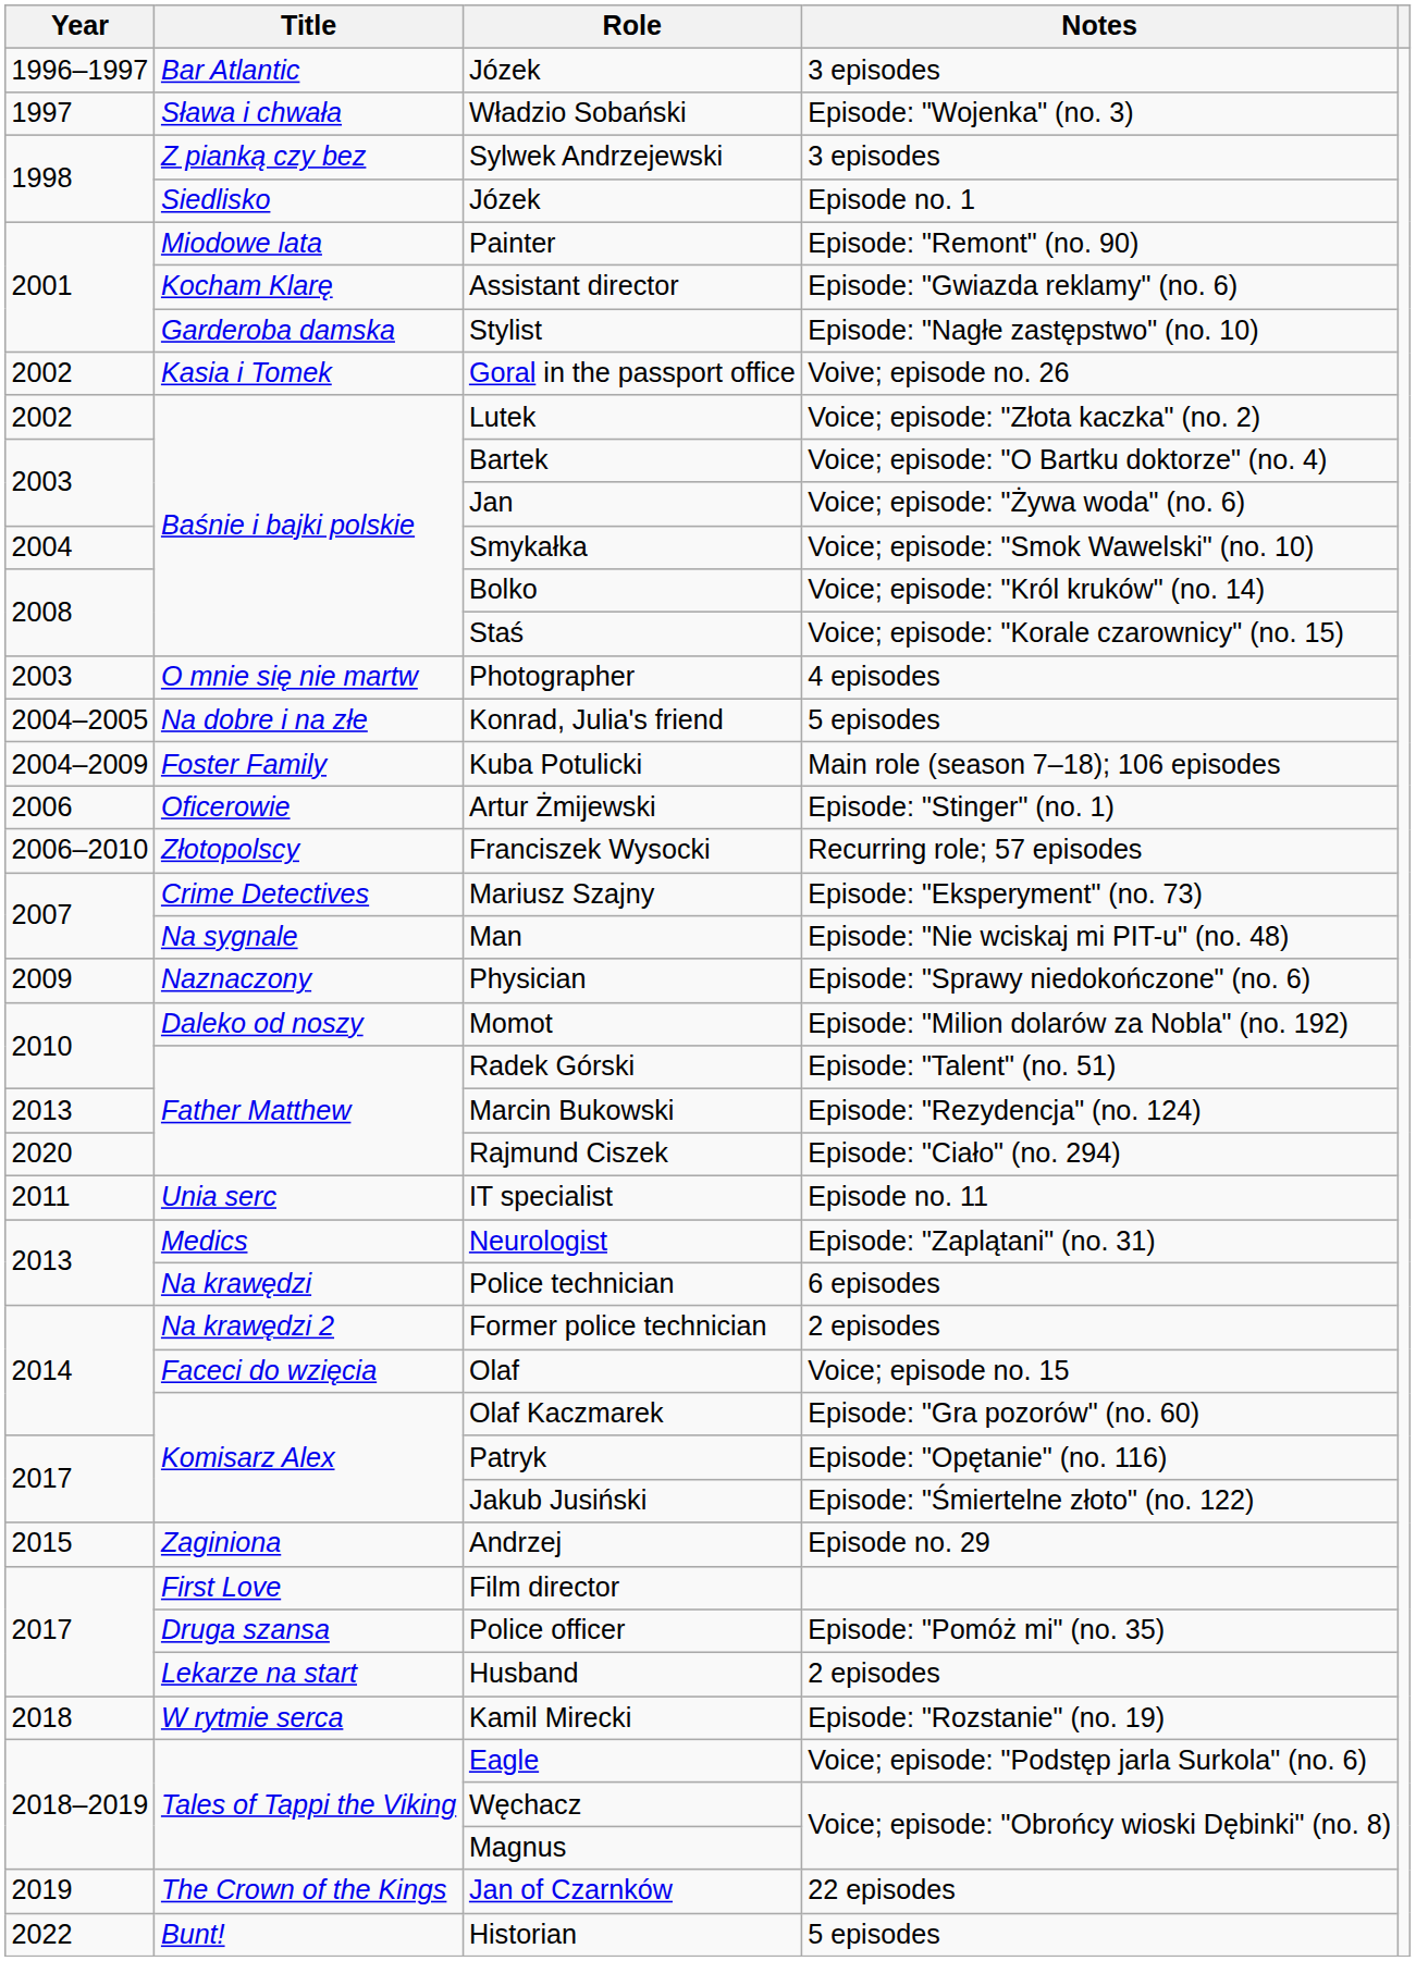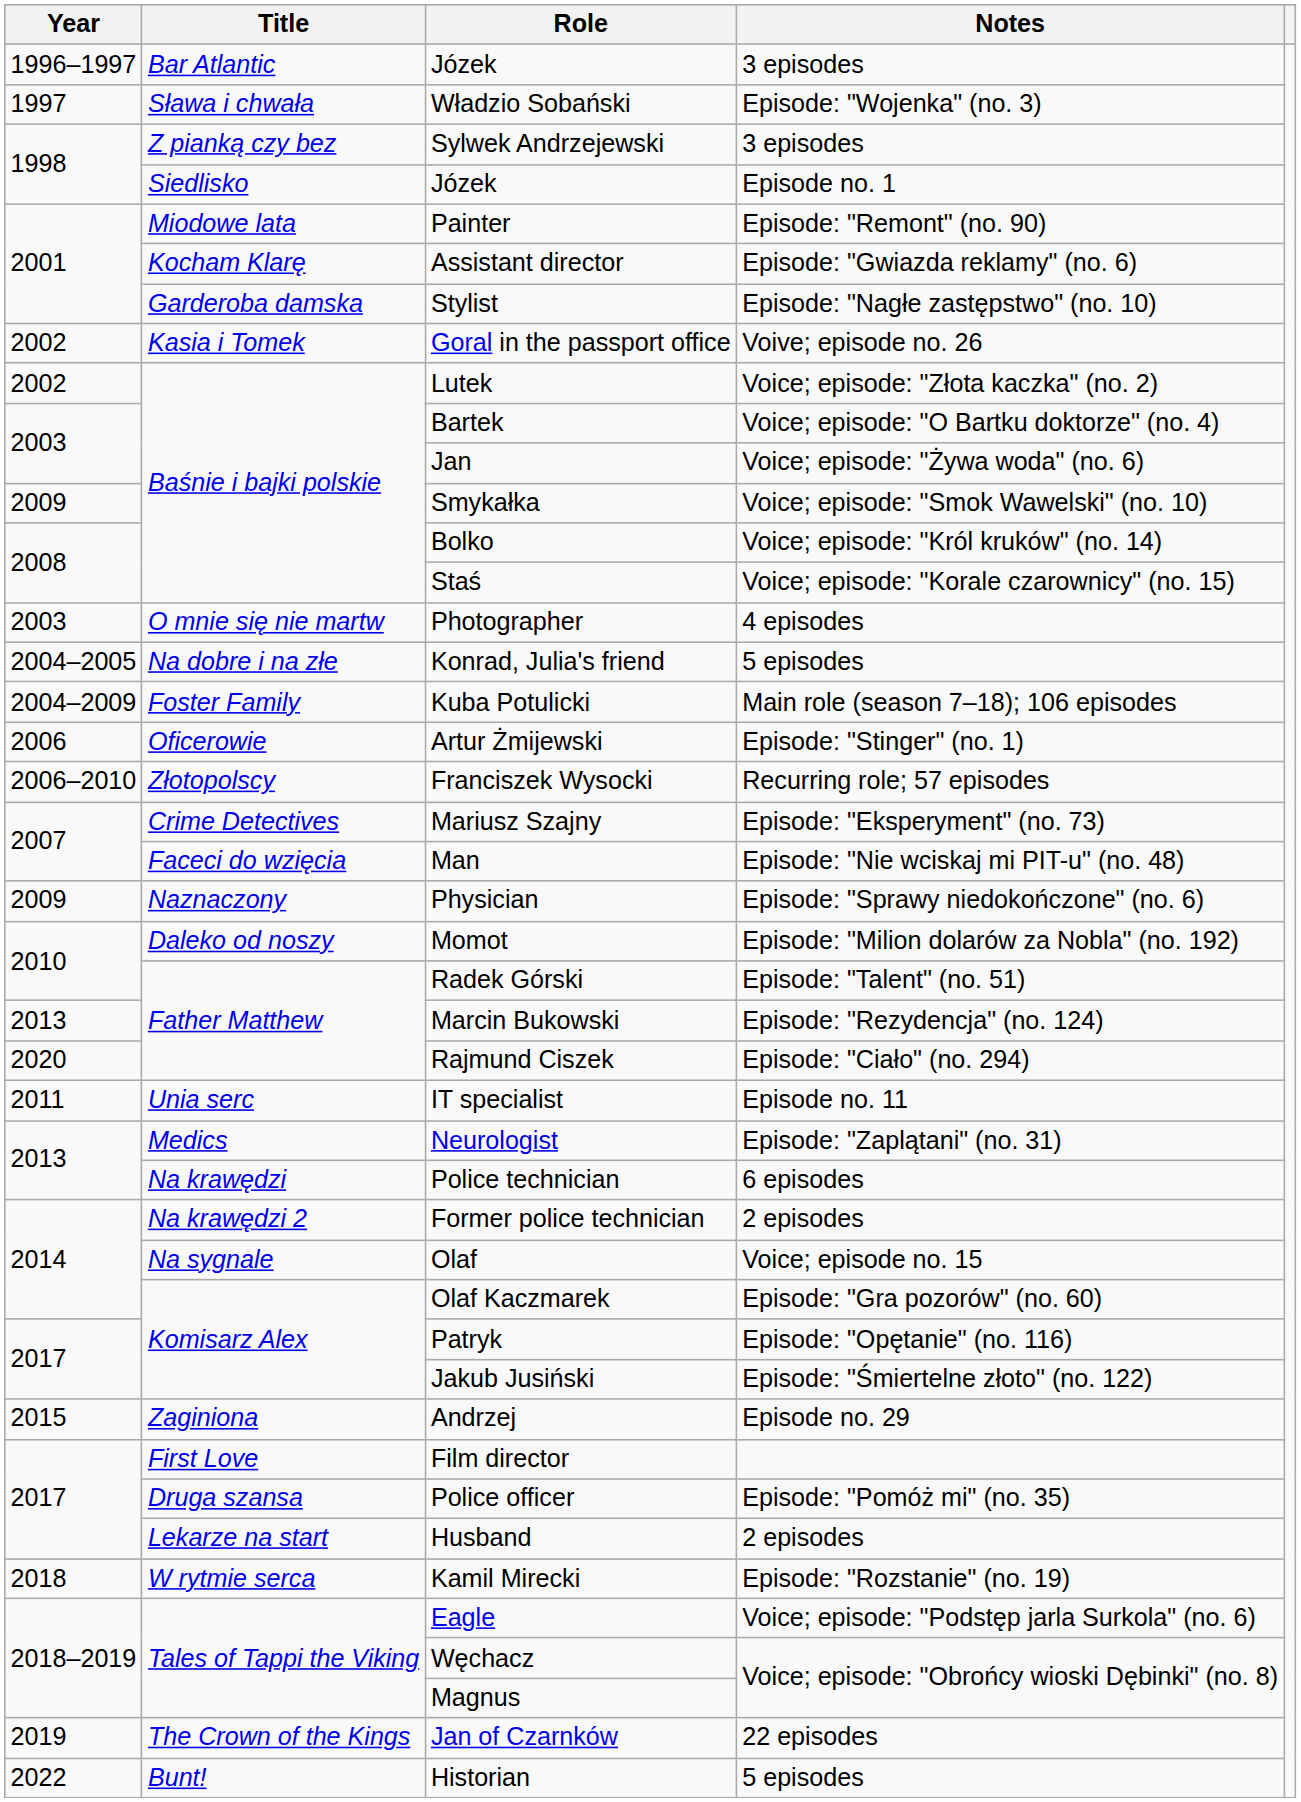 <table class="wikitable plainrowheaders sortable">
 <tr>
 <th scope="col">Year</th>
 <th scope="col">Title</th>
 <th scope="col">Role</th>
 <th scope="col" class="unsortable">Notes</th>
 <th scope="col" class="unsortable"></th>
 </tr>
 <tr>
 <td>1996–1997</td>
 <td><em><a href='#'>Bar Atlantic</a></em></td>
 <td>Józek</td>
 <td>3 episodes</td>
 <td rowspan=100></td>
 </tr>
 <tr>
 <td>1997</td>
 <td><em><a href='#'>Sława i chwała</a></em></td>
 <td>Władzio Sobański</td>
 <td>Episode: "Wojenka" (no. 3)</td>
 </tr>
 <tr>
 <td rowspan=2>1998</td>
 <td><em><a href='#'>Z pianką czy bez</a></em></td>
 <td>Sylwek Andrzejewski</td>
 <td>3 episodes</td>
 </tr>
 <tr>
 <td><em><a href='#'>Siedlisko</a></em></td>
 <td>Józek</td>
 <td>Episode no. 1</td>
 </tr>
 <tr>
 <td rowspan=3>2001</td>
 <td><em><a href='#'>Miodowe lata</a></em></td>
 <td>Painter</td>
 <td>Episode: "Remont" (no. 90)</td>
 </tr>
 <tr>
 <td><em><a href='#'>Kocham Klarę</a></em></td>
 <td>Assistant director</td>
 <td>Episode: "Gwiazda reklamy" (no. 6)</td>
 </tr>
 <tr>
 <td><em><a href='#'>Garderoba damska</a></em></td>
 <td>Stylist</td>
 <td>Episode: "Nagłe zastępstwo" (no. 10)</td>
 </tr>
 <tr>
 <td>2002</td>
 <td><em><a href='#'>Kasia i Tomek</a></em></td>
 <td><a href='#'>Goral</a> in the passport office</td>
 <td>Voive; episode no. 26</td>
 </tr>
 <tr>
 <td>2002</td>
 <td rowspan=6><em><a href='#'>Baśnie i bajki polskie</a></em></td>
 <td>Lutek</td>
 <td>Voice; episode: "Złota kaczka" (no. 2)</td>
 </tr>
 <tr>
 <td rowspan=2>2003</td>
 <td>Bartek</td>
 <td>Voice; episode: "O Bartku doktorze" (no. 4)</td>
 </tr>
 <tr>
 <td>Jan</td>
 <td>Voice; episode: "Żywa woda" (no. 6)</td>
 </tr>
 <tr>
-<td>2004</td>
+<td>2009</td>
 <td>Smykałka</td>
 <td>Voice; episode: "Smok Wawelski" (no. 10)</td>
 </tr>
 <tr>
 <td rowspan=2>2008</td>
 <td>Bolko</td>
 <td>Voice; episode: "Król kruków" (no. 14)</td>
 </tr>
 <tr>
 <td>Staś</td>
 <td>Voice; episode: "Korale czarownicy" (no. 15)</td>
 </tr>
 <tr>
 <td>2003</td>
 <td><em><a href='#'>O mnie się nie martw</a></em></td>
 <td>Photographer</td>
 <td>4 episodes</td>
 </tr>
 <tr>
 <td>2004–2005</td>
 <td><em><a href='#'>Na dobre i na złe</a></em></td>
 <td>Konrad, Julia's friend</td>
 <td>5 episodes</td>
 </tr>
 <tr>
 <td>2004–2009</td>
 <td><em><a href='#'>Foster Family</a></em></td>
 <td>Kuba Potulicki</td>
 <td>Main role (season 7–18); 106 episodes</td>
 </tr>
 <tr>
 <td>2006</td>
 <td><em><a href='#'>Oficerowie</a></em></td>
 <td>Artur Żmijewski</td>
 <td>Episode: "Stinger" (no. 1)</td>
 </tr>
 <tr>
 <td>2006–2010</td>
 <td><em><a href='#'>Złotopolscy</a></em></td>
 <td>Franciszek Wysocki</td>
 <td>Recurring role; 57 episodes</td>
 </tr>
 <tr>
 <td rowspan=2>2007</td>
 <td><em><a href='#'>Crime Detectives</a></em></td>
 <td>Mariusz Szajny</td>
 <td>Episode: "Eksperyment" (no. 73)</td>
 </tr>
 <tr>
-<td><em><a href='#'>Na sygnale</a></em></td>
+<td><em><a href='#'>Faceci do wzięcia</a></em></td>
 <td>Man</td>
 <td>Episode: "Nie wciskaj mi PIT-u" (no. 48)</td>
 </tr>
 <tr>
 <td>2009</td>
 <td><em><a href='#'>Naznaczony</a></em></td>
 <td>Physician</td>
 <td>Episode: "Sprawy niedokończone" (no. 6)</td>
 </tr>
 <tr>
 <td rowspan=2>2010</td>
 <td><em><a href='#'>Daleko od noszy</a></em></td>
 <td>Momot</td>
 <td>Episode: "Milion dolarów za Nobla" (no. 192)</td>
 </tr>
 <tr>
 <td rowspan=3><em><a href='#'>Father Matthew</a></em></td>
 <td>Radek Górski</td>
 <td>Episode: "Talent" (no. 51)</td>
 </tr>
 <tr>
 <td>2013</td>
 <td>Marcin Bukowski</td>
 <td>Episode: "Rezydencja" (no. 124)</td>
 </tr>
 <tr>
 <td>2020</td>
 <td>Rajmund Ciszek</td>
 <td>Episode: "Ciało" (no. 294)</td>
 </tr>
 <tr>
 <td>2011</td>
 <td><em><a href='#'>Unia serc</a></em></td>
 <td>IT specialist</td>
 <td>Episode no. 11</td>
 </tr>
 <tr>
 <td rowspan=2>2013</td>
 <td><em><a href='#'>Medics</a></em></td>
 <td><a href='#'>Neurologist</a></td>
 <td>Episode: "Zaplątani" (no. 31)</td>
 </tr>
 <tr>
 <td><em><a href='#'>Na krawędzi</a></em></td>
 <td>Police technician</td>
 <td>6 episodes</td>
 </tr>
 <tr>
 <td rowspan=3>2014</td>
 <td><em><a href='#'>Na krawędzi 2</a></em></td>
 <td>Former police technician</td>
 <td>2 episodes</td>
 </tr>
 <tr>
-<td><em><a href='#'>Faceci do wzięcia</a></em></td>
+<td><em><a href='#'>Na sygnale</a></em></td>
 <td>Olaf</td>
 <td>Voice; episode no. 15</td>
 </tr>
 <tr>
 <td rowspan=3><em><a href='#'>Komisarz Alex</a></em></td>
 <td>Olaf Kaczmarek</td>
 <td>Episode: "Gra pozorów" (no. 60)</td>
 </tr>
 <tr>
 <td rowspan=2>2017</td>
 <td>Patryk</td>
 <td>Episode: "Opętanie" (no. 116)</td>
 </tr>
 <tr>
 <td>Jakub Jusiński</td>
 <td>Episode: "Śmiertelne złoto" (no. 122)</td>
 </tr>
 <tr>
 <td>2015</td>
 <td><em><a href='#'>Zaginiona</a></em></td>
 <td>Andrzej</td>
 <td>Episode no. 29</td>
 </tr>
 <tr>
 <td rowspan=3>2017</td>
 <td><em><a href='#'>First Love</a></em></td>
 <td>Film director</td>
 <td></td>
 </tr>
 <tr>
 <td><em><a href='#'>Druga szansa</a></em></td>
 <td>Police officer</td>
 <td>Episode: "Pomóż mi" (no. 35)</td>
 </tr>
 <tr>
 <td><em><a href='#'>Lekarze na start</a></em></td>
 <td>Husband</td>
 <td>2 episodes</td>
 </tr>
 <tr>
 <td>2018</td>
 <td><em><a href='#'>W rytmie serca</a></em></td>
 <td>Kamil Mirecki</td>
 <td>Episode: "Rozstanie" (no. 19)</td>
 </tr>
 <tr>
 <td rowspan=3>2018–2019</td>
 <td rowspan=3><em><a href='#'>Tales of Tappi the Viking</a></em></td>
 <td><a href='#'>Eagle</a></td>
 <td>Voice; episode: "Podstęp jarla Surkola" (no. 6)</td>
 </tr>
 <tr>
 <td>Węchacz</td>
 <td rowspan=2>Voice; episode: "Obrońcy wioski Dębinki" (no. 8)</td>
 </tr>
 <tr>
 <td>Magnus</td>
 </tr>
 <tr>
 <td>2019</td>
 <td><em><a href='#'>The Crown of the Kings</a></em></td>
 <td><a href='#'>Jan of Czarnków</a></td>
 <td>22 episodes</td>
 </tr>
 <tr>
 <td>2022</td>
 <td><em><a href='#'>Bunt!</a></em></td>
 <td>Historian</td>
 <td>5 episodes</td>
 </tr>
 <tr>
 </tr>
 </table>
